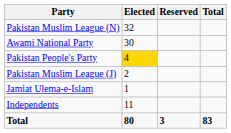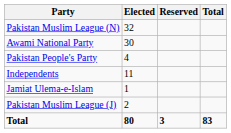 <table class="wikitable">
 <tr>
 <th>Party</th>
 <th>Elected</th>
 <th>Reserved</th>
 <th>Total</th>
 </tr>
 <tr>
 <td><a href='#'>Pakistan Muslim League (N)</a></td>
 <td>32</td>
 <td></td>
 <td></td>
 </tr>
 <tr>
 <td><a href='#'>Awami National Party</a></td>
 <td>30</td>
 <td></td>
 <td></td>
 </tr>
 <tr>
 <td><a href='#'>Pakistan People's Party</a></td>
-<td style="background: gold;">4</td>
+<td>4</td>
+<td></td>
+<td></td>
+</tr>
+<tr>
+<td><a href='#'>Independents</a></td>
+<td>11</td>
+<td></td>
+<td></td>
+</tr>
+<tr>
+<td><a href='#'>Jamiat Ulema-e-Islam</a></td>
+<td>1</td>
 <td></td>
 <td></td>
 </tr>
 <tr>
 <td><a href='#'>Pakistan Muslim League (J)</a></td>
 <td>2</td>
 <td></td>
 <td></td>
 </tr>
 <tr>
-<td><a href='#'>Jamiat Ulema-e-Islam</a></td>
-<td>1</td>
-<td></td>
-<td></td>
-</tr>
-<tr>
-<td><a href='#'>Independents</a></td>
-<td>11</td>
-<td></td>
-<td></td>
-</tr>
-<tr>
 <td><strong>Total</strong></td>
 <td><strong>80</strong></td>
 <td><strong>3</strong></td>
 <td><strong>83</strong></td>
 </tr>
 </table>
